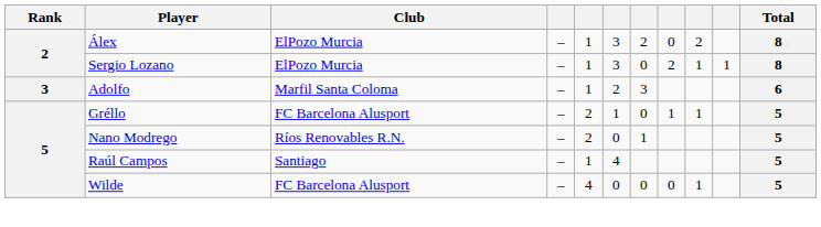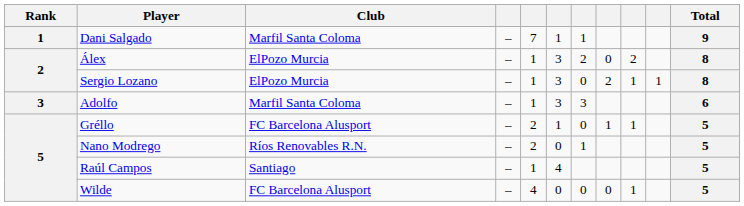 <table class="wikitable" style="text-align:center; font-size:90%;" width=800>
 <tr>
 <th>Rank</th>
 <th>Player</th>
 <th>Club</th>
 <th></th>
 <th></th>
 <th></th>
 <th></th>
 <th></th>
 <th></th>
 <th></th>
 <th>Total</th>
+</tr>
+<tr>
+<th rowspan=1>1</th>
+<td align=left> <a href='#'>Dani Salgado</a></td>
+<td align=left><a href='#'>Marfil Santa Coloma</a></td>
+<td>–</td>
+<td>7</td>
+<td>1</td>
+<td>1</td>
+<td></td>
+<td></td>
+<td></td>
+<th>9</th>
 </tr>
 <tr>
 <th rowspan=2>2</th>
 <td align=left> <a href='#'>Álex</a></td>
 <td align=left><a href='#'>ElPozo Murcia</a></td>
 <td>–</td>
 <td>1</td>
 <td>3</td>
 <td>2</td>
 <td>0</td>
 <td>2</td>
 <td></td>
 <th>8</th>
 </tr>
 <tr>
 <td align=left> <a href='#'>Sergio Lozano</a></td>
 <td align=left><a href='#'>ElPozo Murcia</a></td>
 <td>–</td>
 <td>1</td>
 <td>3</td>
 <td>0</td>
 <td>2</td>
 <td>1</td>
 <td>1</td>
 <th>8</th>
 </tr>
 <tr>
 <th rowspan=1>3</th>
 <td align=left> <a href='#'>Adolfo</a></td>
 <td align=left><a href='#'>Marfil Santa Coloma</a></td>
 <td>–</td>
 <td>1</td>
-<td>2</td>
+<td>3</td>
 <td>3</td>
 <td></td>
 <td></td>
 <td></td>
 <th>6</th>
 </tr>
 <tr>
 <th rowspan=4>5</th>
 <td align=left> <a href='#'>Gréllo</a></td>
 <td align=left><a href='#'>FC Barcelona Alusport</a></td>
 <td>–</td>
 <td>2</td>
 <td>1</td>
 <td>0</td>
 <td>1</td>
 <td>1</td>
 <td></td>
 <th>5</th>
 </tr>
 <tr>
 <td align=left> <a href='#'>Nano Modrego</a></td>
 <td align=left><a href='#'>Ríos Renovables R.N.</a></td>
 <td>–</td>
 <td>2</td>
 <td>0</td>
 <td>1</td>
 <td></td>
 <td></td>
 <td></td>
 <th>5</th>
 </tr>
 <tr>
 <td align=left> <a href='#'>Raúl Campos</a></td>
 <td align=left><a href='#'>Santiago</a></td>
 <td>–</td>
 <td>1</td>
 <td>4</td>
 <td></td>
 <td></td>
 <td></td>
 <td></td>
 <th>5</th>
 </tr>
 <tr>
 <td align=left> <a href='#'>Wilde</a></td>
 <td align=left><a href='#'>FC Barcelona Alusport</a></td>
 <td>–</td>
 <td>4</td>
 <td>0</td>
 <td>0</td>
 <td>0</td>
 <td>1</td>
 <td></td>
 <th>5</th>
 </tr>
 </table>
